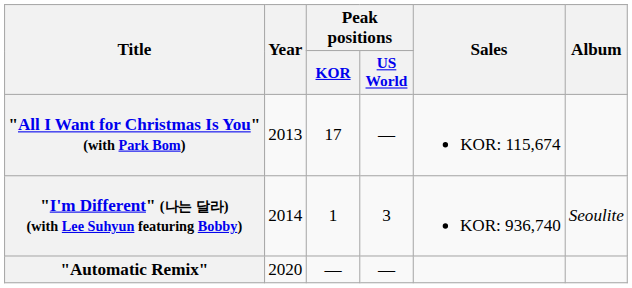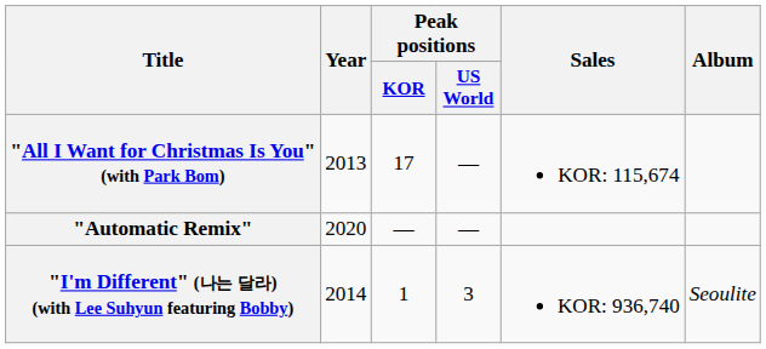 <table class="wikitable plainrowheaders" style="text-align:center;">
 <tr>
 <th scope="col" rowspan=2>Title</th>
 <th scope="col" rowspan=2>Year</th>
 <th scope="col" colspan="2">Peak positions</th>
 <th scope="col" rowspan=2>Sales</th>
 <th scope="col" rowspan=2>Album</th>
 </tr>
 <tr>
 <th scope="col" style="width:3em;font-size:90%;"><a href='#'>KOR</a><br></th>
 <th scope="col" style="width:3em;font-size:90%;"><a href='#'>US<br>World</a><br></th>
 </tr>
 <tr>
 <th scope="row">"<a href='#'>All I Want for Christmas Is You</a>"<br><small>(with <a href='#'>Park Bom</a>)</small></th>
 <td>2013</td>
 <td>17</td>
 <td>—</td>
 <td><br><ul><li>KOR: 115,674</li></ul></td>
 <td></td>
 </tr>
 <tr>
+<th scope="row">"Automatic Remix"<br></th>
+<td>2020</td>
+<td>—</td>
+<td>—</td>
+<td></td>
+<td></td>
+</tr>
+<tr>
 <th scope="row">"<a href='#'>I'm Different</a>" <small>(나는 달라)<br>(with <a href='#'>Lee Suhyun</a> featuring <a href='#'>Bobby</a>)</small></th>
 <td>2014</td>
 <td>1</td>
 <td>3</td>
 <td><br><ul><li>KOR: 936,740</li></ul></td>
 <td><em>Seoulite</em></td>
 </tr>
-<tr>
-<th scope="row">"Automatic Remix"<br></th>
-<td>2020</td>
-<td>—</td>
-<td>—</td>
-<td></td>
-<td></td>
-</tr>
 </table>
